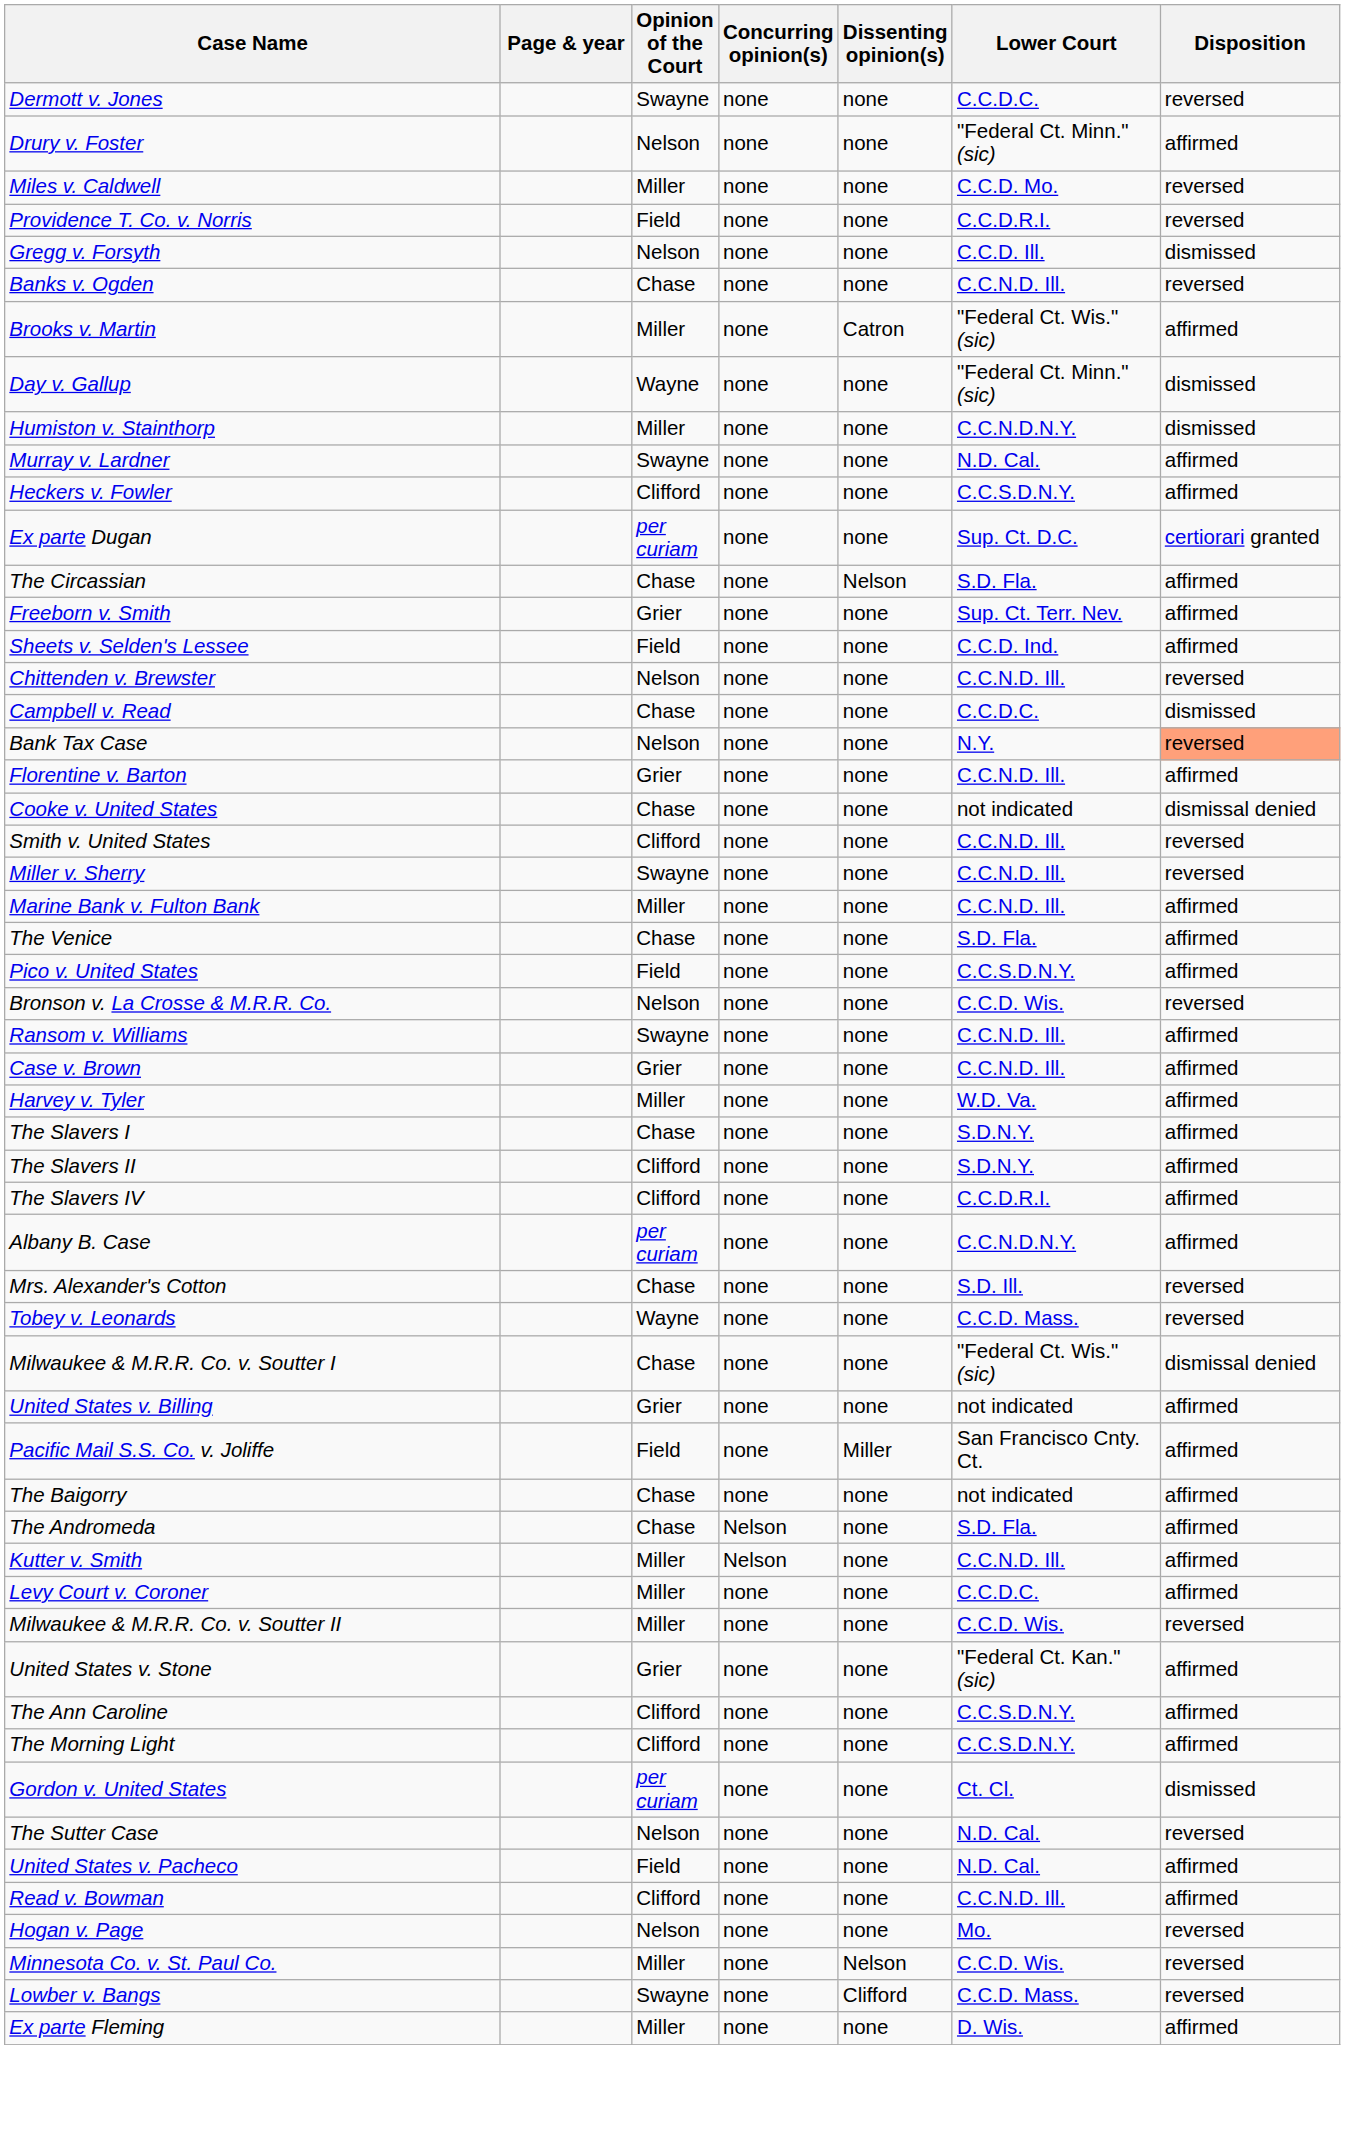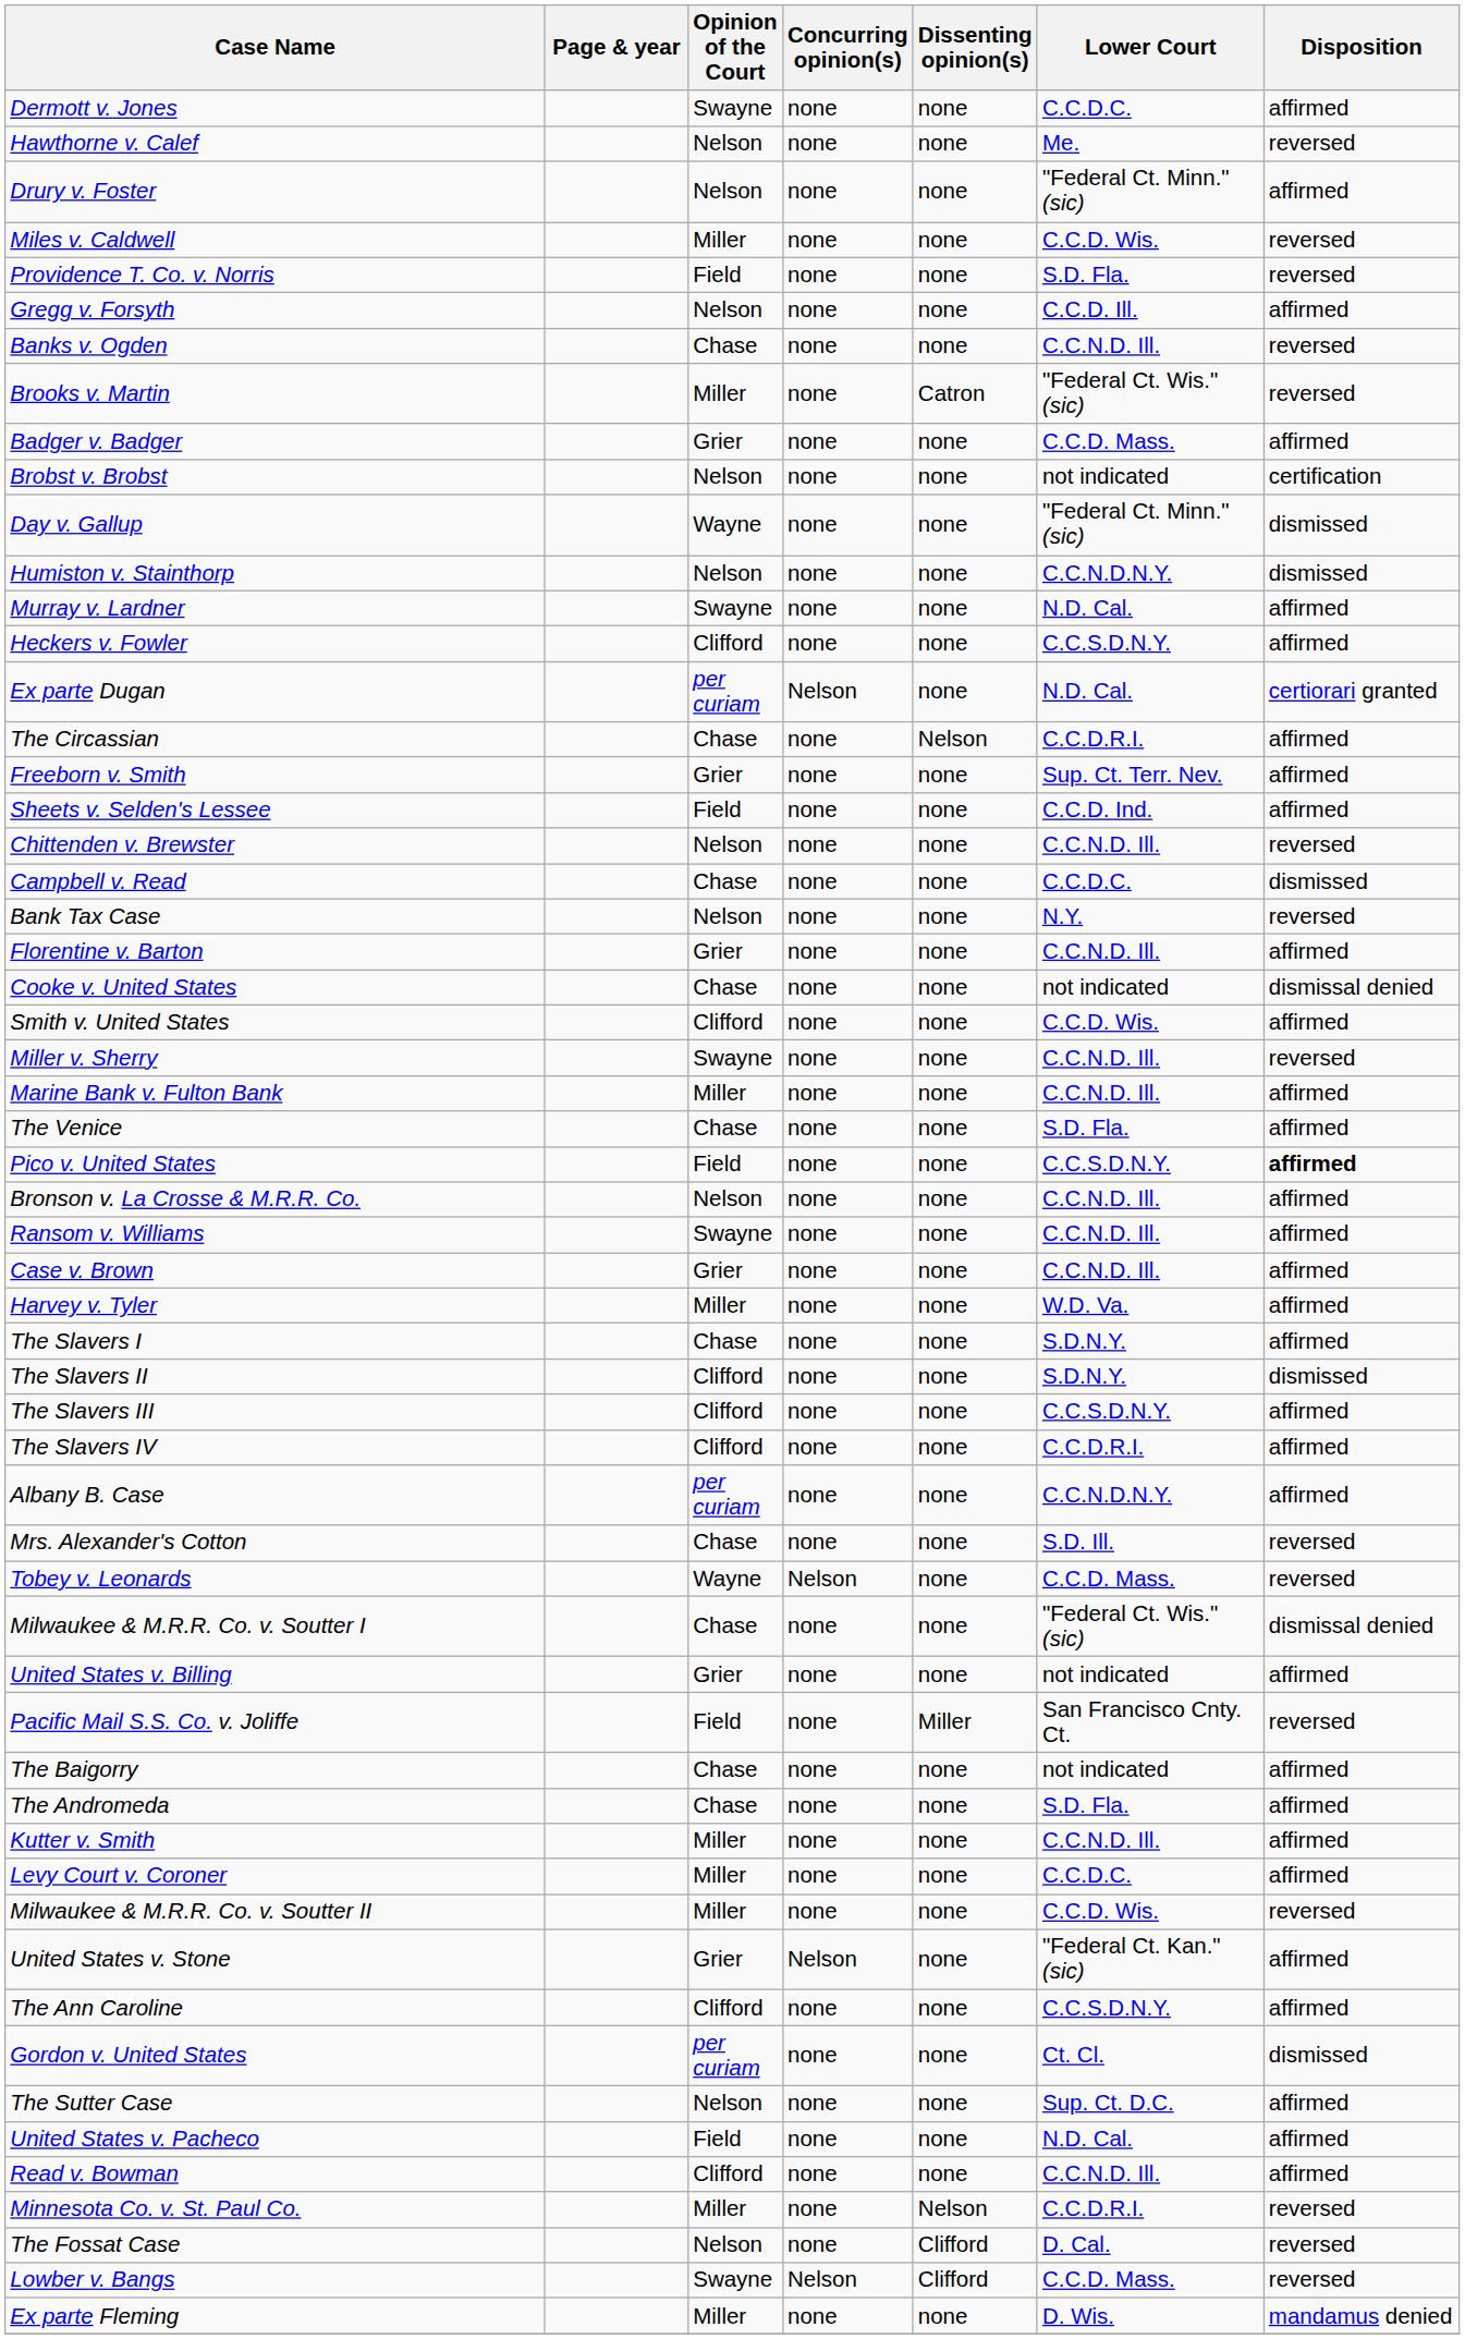 <table class="wikitable sortable">
 <tr>
 <th scope="col" style="width: 380px;">Case Name</th>
 <th scope="col" style="width: 95px;">Page & year</th>
 <th scope="col" style="width: 10px;">Opinion of the Court</th>
 <th scope="col" style="width: 10px;">Concurring opinion(s)</th>
 <th scope="col" style="width: 10px;">Dissenting opinion(s)</th>
 <th scope="col" style="width: 155px;">Lower Court</th>
 <th scope="col" style="width: 133px;">Disposition</th>
 </tr>
 <tr>
 <td><em><a href='#'>Dermott v. Jones</a></em></td>
 <td align="right"></td>
 <td>Swayne</td>
 <td>none</td>
 <td>none</td>
 <td><a href='#'>C.C.D.C.</a></td>
+<td>affirmed</td>
+</tr>
+<tr>
+<td><em><a href='#'>Hawthorne v. Calef</a></em></td>
+<td align="right"></td>
+<td>Nelson</td>
+<td>none</td>
+<td>none</td>
+<td><a href='#'>Me.</a></td>
 <td>reversed</td>
 </tr>
 <tr>
 <td><em><a href='#'>Drury v. Foster</a></em></td>
 <td align="right"></td>
 <td>Nelson</td>
 <td>none</td>
 <td>none</td>
 <td>"Federal Ct. Minn." <em>(sic)</em></td>
 <td>affirmed</td>
 </tr>
 <tr>
 <td><em><a href='#'>Miles v. Caldwell</a></em></td>
 <td align="right"></td>
 <td>Miller</td>
 <td>none</td>
 <td>none</td>
-<td><a href='#'>C.C.D. Mo.</a></td>
+<td><a href='#'>C.C.D. Wis.</a></td>
 <td>reversed</td>
 </tr>
 <tr>
 <td><em><a href='#'>Providence T. Co. v. Norris</a></em></td>
 <td align="right"></td>
 <td>Field</td>
 <td>none</td>
 <td>none</td>
-<td><a href='#'>C.C.D.R.I.</a></td>
+<td><a href='#'>S.D. Fla.</a></td>
 <td>reversed</td>
 </tr>
 <tr>
 <td><em><a href='#'>Gregg v. Forsyth</a></em></td>
 <td align="right"></td>
 <td>Nelson</td>
 <td>none</td>
 <td>none</td>
 <td><a href='#'>C.C.D. Ill.</a></td>
-<td>dismissed</td>
+<td>affirmed</td>
 </tr>
 <tr>
 <td><em><a href='#'>Banks v. Ogden</a></em></td>
 <td align="right"></td>
 <td>Chase</td>
 <td>none</td>
 <td>none</td>
 <td><a href='#'>C.C.N.D. Ill.</a></td>
 <td>reversed</td>
 </tr>
 <tr>
 <td><em><a href='#'>Brooks v. Martin</a></em></td>
 <td align="right"></td>
 <td>Miller</td>
 <td>none</td>
 <td>Catron</td>
 <td>"Federal Ct. Wis." <em>(sic)</em></td>
+<td>reversed</td>
+</tr>
+<tr>
+<td><em><a href='#'>Badger v. Badger</a></em></td>
+<td align="right"></td>
+<td>Grier</td>
+<td>none</td>
+<td>none</td>
+<td><a href='#'>C.C.D. Mass.</a></td>
 <td>affirmed</td>
+</tr>
+<tr>
+<td><em><a href='#'>Brobst v. Brobst</a></em></td>
+<td align="right"></td>
+<td>Nelson</td>
+<td>none</td>
+<td>none</td>
+<td>not indicated</td>
+<td>certification</td>
 </tr>
 <tr>
 <td><em><a href='#'>Day v. Gallup</a></em></td>
 <td align="right"></td>
 <td>Wayne</td>
 <td>none</td>
 <td>none</td>
 <td>"Federal Ct. Minn." <em>(sic)</em></td>
 <td>dismissed</td>
 </tr>
 <tr>
 <td><em><a href='#'>Humiston v. Stainthorp</a></em></td>
 <td align="right"></td>
-<td>Miller</td>
+<td>Nelson</td>
 <td>none</td>
 <td>none</td>
 <td><a href='#'>C.C.N.D.N.Y.</a></td>
 <td>dismissed</td>
 </tr>
 <tr>
 <td><em><a href='#'>Murray v. Lardner</a></em></td>
 <td align="right"></td>
 <td>Swayne</td>
 <td>none</td>
 <td>none</td>
 <td><a href='#'>N.D. Cal.</a></td>
 <td>affirmed</td>
 </tr>
 <tr>
 <td><em><a href='#'>Heckers v. Fowler</a></em></td>
 <td align="right"></td>
 <td>Clifford</td>
 <td>none</td>
 <td>none</td>
 <td><a href='#'>C.C.S.D.N.Y.</a></td>
 <td>affirmed</td>
 </tr>
 <tr>
 <td><em><a href='#'>Ex parte</a> Dugan</em></td>
 <td align="right"></td>
 <td><em><a href='#'>per curiam</a></em></td>
+<td>Nelson</td>
 <td>none</td>
-<td>none</td>
-<td><a href='#'>Sup. Ct. D.C.</a></td>
+<td><a href='#'>N.D. Cal.</a></td>
 <td><a href='#'>certiorari</a> granted</td>
 </tr>
 <tr>
 <td><em>The Circassian</em></td>
 <td align="right"></td>
 <td>Chase</td>
 <td>none</td>
 <td>Nelson</td>
-<td><a href='#'>S.D. Fla.</a></td>
+<td><a href='#'>C.C.D.R.I.</a></td>
 <td>affirmed</td>
 </tr>
 <tr>
 <td><em><a href='#'>Freeborn v. Smith</a></em></td>
 <td align="right"></td>
 <td>Grier</td>
 <td>none</td>
 <td>none</td>
 <td><a href='#'>Sup. Ct. Terr. Nev.</a></td>
 <td>affirmed</td>
 </tr>
 <tr>
 <td><em><a href='#'>Sheets v. Selden's Lessee</a></em></td>
 <td align="right"></td>
 <td>Field</td>
 <td>none</td>
 <td>none</td>
 <td><a href='#'>C.C.D. Ind.</a></td>
 <td>affirmed</td>
 </tr>
 <tr>
 <td><em><a href='#'>Chittenden v. Brewster</a></em></td>
 <td align="right"></td>
 <td>Nelson</td>
 <td>none</td>
 <td>none</td>
 <td><a href='#'>C.C.N.D. Ill.</a></td>
 <td>reversed</td>
 </tr>
 <tr>
 <td><em><a href='#'>Campbell v. Read</a></em></td>
 <td align="right"></td>
 <td>Chase</td>
 <td>none</td>
 <td>none</td>
 <td><a href='#'>C.C.D.C.</a></td>
 <td>dismissed</td>
 </tr>
 <tr>
 <td><em>Bank Tax Case</em></td>
 <td align="right"></td>
 <td>Nelson</td>
 <td>none</td>
 <td>none</td>
 <td><a href='#'>N.Y.</a></td>
-<td style="background: lightsalmon;">reversed</td>
+<td>reversed</td>
 </tr>
 <tr>
 <td><em><a href='#'>Florentine v. Barton</a></em></td>
 <td align="right"></td>
 <td>Grier</td>
 <td>none</td>
 <td>none</td>
 <td><a href='#'>C.C.N.D. Ill.</a></td>
 <td>affirmed</td>
 </tr>
 <tr>
 <td><em><a href='#'>Cooke v. United States</a></em></td>
 <td align="right"></td>
 <td>Chase</td>
 <td>none</td>
 <td>none</td>
 <td>not indicated</td>
 <td>dismissal denied</td>
 </tr>
 <tr>
 <td><em>Smith v. United States</em></td>
 <td align="right"></td>
 <td>Clifford</td>
 <td>none</td>
 <td>none</td>
-<td><a href='#'>C.C.N.D. Ill.</a></td>
-<td>reversed</td>
+<td><a href='#'>C.C.D. Wis.</a></td>
+<td>affirmed</td>
 </tr>
 <tr>
 <td><em><a href='#'>Miller v. Sherry</a></em></td>
 <td align="right"></td>
 <td>Swayne</td>
 <td>none</td>
 <td>none</td>
 <td><a href='#'>C.C.N.D. Ill.</a></td>
 <td>reversed</td>
 </tr>
 <tr>
 <td><em><a href='#'>Marine Bank v. Fulton Bank</a></em></td>
 <td align="right"></td>
 <td>Miller</td>
 <td>none</td>
 <td>none</td>
 <td><a href='#'>C.C.N.D. Ill.</a></td>
 <td>affirmed</td>
 </tr>
 <tr>
 <td><em>The Venice</em></td>
 <td align="right"></td>
 <td>Chase</td>
 <td>none</td>
 <td>none</td>
 <td><a href='#'>S.D. Fla.</a></td>
 <td>affirmed</td>
 </tr>
 <tr>
 <td><em><a href='#'>Pico v. United States</a></em></td>
 <td align="right"></td>
 <td>Field</td>
 <td>none</td>
 <td>none</td>
 <td><a href='#'>C.C.S.D.N.Y.</a></td>
-<td>affirmed</td>
+<td><strong>affirmed</strong></td>
 </tr>
 <tr>
 <td><em>Bronson v. <a href='#'>La Crosse & M.R.R. Co.</a></em></td>
 <td align="right"></td>
 <td>Nelson</td>
 <td>none</td>
 <td>none</td>
-<td><a href='#'>C.C.D. Wis.</a></td>
-<td>reversed</td>
+<td><a href='#'>C.C.N.D. Ill.</a></td>
+<td>affirmed</td>
 </tr>
 <tr>
 <td><em><a href='#'>Ransom v. Williams</a></em></td>
 <td align="right"></td>
 <td>Swayne</td>
 <td>none</td>
 <td>none</td>
 <td><a href='#'>C.C.N.D. Ill.</a></td>
 <td>affirmed</td>
 </tr>
 <tr>
 <td><em><a href='#'>Case v. Brown</a></em></td>
 <td align="right"></td>
 <td>Grier</td>
 <td>none</td>
 <td>none</td>
 <td><a href='#'>C.C.N.D. Ill.</a></td>
 <td>affirmed</td>
 </tr>
 <tr>
 <td><em><a href='#'>Harvey v. Tyler</a></em></td>
 <td align="right"></td>
 <td>Miller</td>
 <td>none</td>
 <td>none</td>
 <td><a href='#'>W.D. Va.</a></td>
 <td>affirmed</td>
 </tr>
 <tr>
 <td><em>The Slavers I</em></td>
 <td align="right"></td>
 <td>Chase</td>
 <td>none</td>
 <td>none</td>
 <td><a href='#'>S.D.N.Y.</a></td>
 <td>affirmed</td>
 </tr>
 <tr>
 <td><em>The Slavers II</em></td>
 <td align="right"></td>
 <td>Clifford</td>
 <td>none</td>
 <td>none</td>
 <td><a href='#'>S.D.N.Y.</a></td>
+<td>dismissed</td>
+</tr>
+<tr>
+<td><em>The Slavers III</em></td>
+<td align="right"></td>
+<td>Clifford</td>
+<td>none</td>
+<td>none</td>
+<td><a href='#'>C.C.S.D.N.Y.</a></td>
 <td>affirmed</td>
 </tr>
 <tr>
 <td><em>The Slavers IV</em></td>
 <td align="right"></td>
 <td>Clifford</td>
 <td>none</td>
 <td>none</td>
 <td><a href='#'>C.C.D.R.I.</a></td>
 <td>affirmed</td>
 </tr>
 <tr>
 <td><em>Albany B. Case</em></td>
 <td align="right"></td>
 <td><em><a href='#'>per curiam</a></em></td>
 <td>none</td>
 <td>none</td>
 <td><a href='#'>C.C.N.D.N.Y.</a></td>
 <td>affirmed</td>
 </tr>
 <tr>
 <td><em>Mrs. Alexander's Cotton</em></td>
 <td align="right"></td>
 <td>Chase</td>
 <td>none</td>
 <td>none</td>
 <td><a href='#'>S.D. Ill.</a></td>
 <td>reversed</td>
 </tr>
 <tr>
 <td><em><a href='#'>Tobey v. Leonards</a></em></td>
 <td align="right"></td>
 <td>Wayne</td>
-<td>none</td>
+<td>Nelson</td>
 <td>none</td>
 <td><a href='#'>C.C.D. Mass.</a></td>
 <td>reversed</td>
 </tr>
 <tr>
 <td><em>Milwaukee & M.R.R. Co. v. Soutter I</em></td>
 <td align="right"></td>
 <td>Chase</td>
 <td>none</td>
 <td>none</td>
 <td>"Federal Ct. Wis." <em>(sic)</em></td>
 <td>dismissal denied</td>
 </tr>
 <tr>
 <td><em><a href='#'>United States v. Billing</a></em></td>
 <td align="right"></td>
 <td>Grier</td>
 <td>none</td>
 <td>none</td>
 <td>not indicated</td>
 <td>affirmed</td>
 </tr>
 <tr>
 <td><em><a href='#'>Pacific Mail S.S. Co.</a> v. Joliffe</em></td>
 <td align="right"></td>
 <td>Field</td>
 <td>none</td>
 <td>Miller</td>
 <td>San Francisco Cnty. Ct.</td>
-<td>affirmed</td>
+<td>reversed</td>
 </tr>
 <tr>
 <td><em>The Baigorry</em></td>
 <td align="right"></td>
 <td>Chase</td>
 <td>none</td>
 <td>none</td>
 <td>not indicated</td>
 <td>affirmed</td>
 </tr>
 <tr>
 <td><em>The Andromeda</em></td>
 <td align="right"></td>
 <td>Chase</td>
-<td>Nelson</td>
+<td>none</td>
 <td>none</td>
 <td><a href='#'>S.D. Fla.</a></td>
 <td>affirmed</td>
 </tr>
 <tr>
 <td><em><a href='#'>Kutter v. Smith</a></em></td>
 <td align="right"></td>
 <td>Miller</td>
-<td>Nelson</td>
+<td>none</td>
 <td>none</td>
 <td><a href='#'>C.C.N.D. Ill.</a></td>
 <td>affirmed</td>
 </tr>
 <tr>
 <td><em><a href='#'>Levy Court v. Coroner</a></em></td>
 <td align="right"></td>
 <td>Miller</td>
 <td>none</td>
 <td>none</td>
 <td><a href='#'>C.C.D.C.</a></td>
 <td>affirmed</td>
 </tr>
 <tr>
 <td><em>Milwaukee & M.R.R. Co. v. Soutter II</em></td>
 <td align="right"></td>
 <td>Miller</td>
 <td>none</td>
 <td>none</td>
 <td><a href='#'>C.C.D. Wis.</a></td>
 <td>reversed</td>
 </tr>
 <tr>
 <td><em>United States v. Stone</em></td>
 <td align="right"></td>
 <td>Grier</td>
-<td>none</td>
+<td>Nelson</td>
 <td>none</td>
 <td>"Federal Ct. Kan." <em>(sic)</em></td>
 <td>affirmed</td>
 </tr>
 <tr>
 <td><em>The Ann Caroline</em></td>
-<td align="right"></td>
-<td>Clifford</td>
-<td>none</td>
-<td>none</td>
-<td><a href='#'>C.C.S.D.N.Y.</a></td>
-<td>affirmed</td>
-</tr>
-<tr>
-<td><em>The Morning Light</em></td>
 <td align="right"></td>
 <td>Clifford</td>
 <td>none</td>
 <td>none</td>
 <td><a href='#'>C.C.S.D.N.Y.</a></td>
 <td>affirmed</td>
 </tr>
 <tr>
 <td><em><a href='#'>Gordon v. United States</a></em></td>
 <td align="right"></td>
 <td><em><a href='#'>per curiam</a></em></td>
 <td>none</td>
 <td>none</td>
 <td><a href='#'>Ct. Cl.</a></td>
 <td>dismissed</td>
 </tr>
 <tr>
 <td><em>The Sutter Case</em></td>
 <td align="right"></td>
 <td>Nelson</td>
 <td>none</td>
 <td>none</td>
-<td><a href='#'>N.D. Cal.</a></td>
-<td>reversed</td>
+<td><a href='#'>Sup. Ct. D.C.</a></td>
+<td>affirmed</td>
 </tr>
 <tr>
 <td><em><a href='#'>United States v. Pacheco</a></em></td>
 <td align="right"></td>
 <td>Field</td>
 <td>none</td>
 <td>none</td>
 <td><a href='#'>N.D. Cal.</a></td>
 <td>affirmed</td>
 </tr>
 <tr>
 <td><em><a href='#'>Read v. Bowman</a></em></td>
 <td align="right"></td>
 <td>Clifford</td>
 <td>none</td>
 <td>none</td>
 <td><a href='#'>C.C.N.D. Ill.</a></td>
 <td>affirmed</td>
 </tr>
 <tr>
-<td><em><a href='#'>Hogan v. Page</a></em></td>
-<td align="right"></td>
-<td>Nelson</td>
-<td>none</td>
-<td>none</td>
-<td><a href='#'>Mo.</a></td>
-<td>reversed</td>
-</tr>
-<tr>
 <td><em><a href='#'>Minnesota Co. v. St. Paul Co.</a></em></td>
 <td align="right"></td>
 <td>Miller</td>
 <td>none</td>
 <td>Nelson</td>
-<td><a href='#'>C.C.D. Wis.</a></td>
+<td><a href='#'>C.C.D.R.I.</a></td>
+<td>reversed</td>
+</tr>
+<tr>
+<td><em>The Fossat Case</em></td>
+<td align="right"></td>
+<td>Nelson</td>
+<td>none</td>
+<td>Clifford</td>
+<td><a href='#'>D. Cal.</a></td>
 <td>reversed</td>
 </tr>
 <tr>
 <td><em><a href='#'>Lowber v. Bangs</a></em></td>
 <td align="right"></td>
 <td>Swayne</td>
-<td>none</td>
+<td>Nelson</td>
 <td>Clifford</td>
 <td><a href='#'>C.C.D. Mass.</a></td>
 <td>reversed</td>
 </tr>
 <tr>
 <td><em><a href='#'>Ex parte</a> Fleming</em></td>
 <td align="right"></td>
 <td>Miller</td>
 <td>none</td>
 <td>none</td>
 <td><a href='#'>D. Wis.</a></td>
-<td>affirmed</td>
+<td><a href='#'>mandamus</a> denied</td>
 </tr>
 <tr>
 </tr>
 </table>
